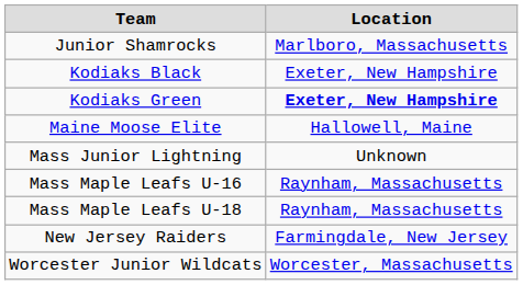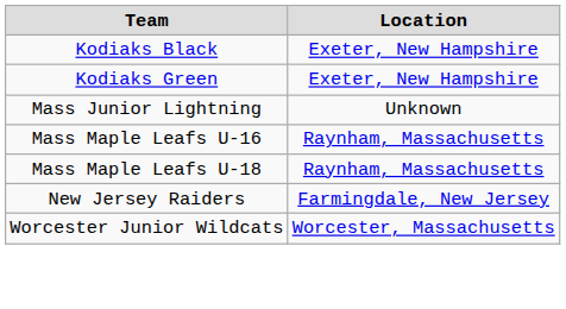 <table class="wikitable">
 <tr align="center"  bgcolor="#dddddd">
 <td><strong>Team</strong></td>
 <td><strong>Location</strong></td>
-</tr>
-<tr align="center">
-<td>Junior Shamrocks</td>
-<td><a href='#'>Marlboro, Massachusetts</a></td>
 </tr>
 <tr align="center">
 <td><a href='#'>Kodiaks Black</a></td>
 <td><a href='#'>Exeter, New Hampshire</a></td>
 </tr>
 <tr align="center">
 <td><a href='#'>Kodiaks Green</a></td>
-<td><strong><a href='#'>Exeter, New Hampshire</a></strong></td>
-</tr>
-<tr align="center">
-<td><a href='#'>Maine Moose Elite</a></td>
-<td><a href='#'>Hallowell, Maine</a></td>
+<td><a href='#'>Exeter, New Hampshire</a></td>
 </tr>
 <tr align="center">
 <td>Mass Junior Lightning</td>
 <td>Unknown</td>
 </tr>
 <tr align="center">
 <td>Mass Maple Leafs U-16</td>
 <td><a href='#'>Raynham, Massachusetts</a></td>
 </tr>
 <tr align="center">
 <td>Mass Maple Leafs U-18</td>
 <td><a href='#'>Raynham, Massachusetts</a></td>
 </tr>
 <tr align="center">
 <td>New Jersey Raiders</td>
 <td><a href='#'>Farmingdale, New Jersey</a></td>
 </tr>
 <tr align="center">
 <td>Worcester Junior Wildcats</td>
 <td><a href='#'>Worcester, Massachusetts</a></td>
 </tr>
 </table>
